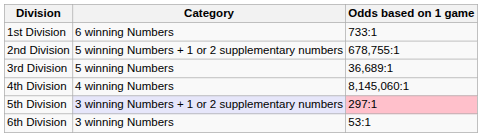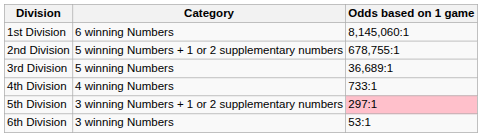 <table class="wikitable" border="1">
 <tr>
 <th>Division</th>
 <th>Category</th>
 <th>Odds based on 1 game</th>
 </tr>
 <tr>
 <td>1st Division</td>
 <td>6 winning Numbers</td>
-<td>733:1</td>
+<td>8,145,060:1</td>
 </tr>
 <tr>
 <td>2nd Division</td>
 <td>5 winning Numbers + 1 or 2 supplementary numbers</td>
 <td>678,755:1</td>
 </tr>
 <tr>
 <td>3rd Division</td>
 <td>5 winning Numbers</td>
 <td>36,689:1</td>
 </tr>
 <tr>
 <td>4th Division</td>
 <td>4 winning Numbers</td>
-<td>8,145,060:1</td>
+<td>733:1</td>
 </tr>
 <tr>
 <td>5th Division</td>
-<td style="background: lavender;">3 winning Numbers + 1 or 2 supplementary numbers</td>
+<td>3 winning Numbers + 1 or 2 supplementary numbers</td>
 <td style="background: pink;">297:1</td>
 </tr>
 <tr>
 <td>6th Division</td>
 <td>3 winning Numbers</td>
 <td>53:1</td>
 </tr>
 </table>
